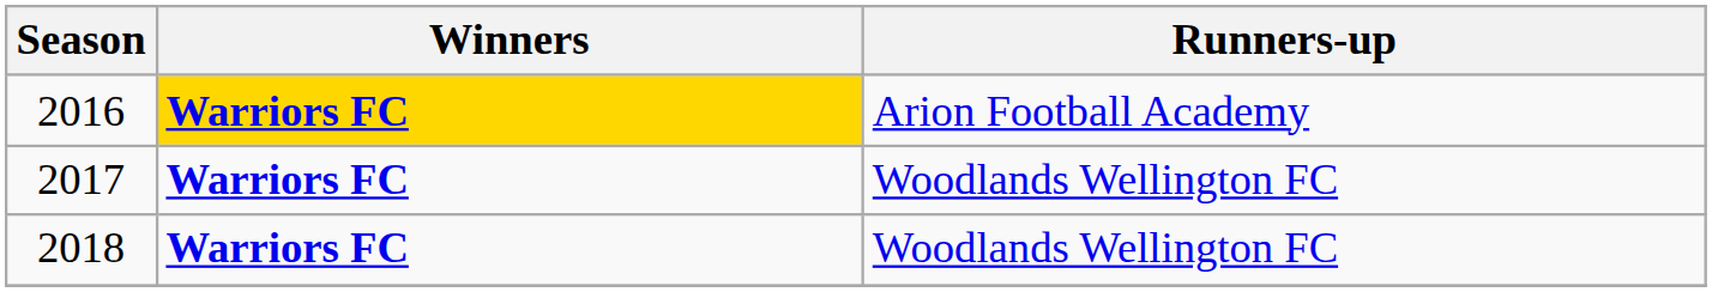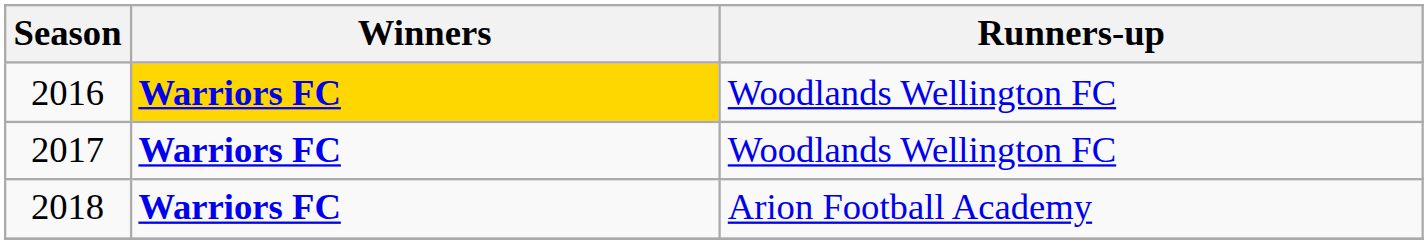 <table class="wikitable" style="text-align:center">
 <tr>
 <th width='35'>Season</th>
 <th style="width:250px;">Winners</th>
 <th style="width:300px;">Runners-up</th>
 </tr>
 <tr>
 <td>2016</td>
 <td align='left' style="background: gold;"><strong><a href='#'>Warriors FC</a></strong></td>
-<td align='left'><a href='#'>Arion Football Academy</a></td>
+<td align='left'><a href='#'>Woodlands Wellington FC</a></td>
 </tr>
 <tr>
 <td>2017</td>
 <td align='left'><strong><a href='#'>Warriors FC</a></strong></td>
 <td align='left'><a href='#'>Woodlands Wellington FC</a></td>
 </tr>
 <tr>
 <td>2018</td>
 <td align='left'><strong><a href='#'>Warriors FC</a></strong></td>
-<td align='left'><a href='#'>Woodlands Wellington FC</a></td>
+<td align='left'><a href='#'>Arion Football Academy</a></td>
 </tr>
 <tr>
 </tr>
 </table>
